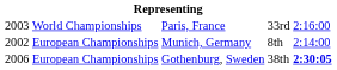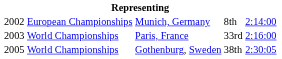 <table>
 <tr>
 <th colspan="5">Representing </th>
+</tr>
+<tr>
+<td>2002</td>
+<td><a href='#'>European Championships</a></td>
+<td><a href='#'>Munich, Germany</a></td>
+<td>8th</td>
+<td><a href='#'>2:14:00</a></td>
 </tr>
 <tr>
 <td>2003</td>
 <td><a href='#'>World Championships</a></td>
 <td><a href='#'>Paris, France</a></td>
 <td>33rd</td>
 <td><a href='#'>2:16:00</a></td>
 </tr>
 <tr>
-<td>2002</td>
-<td><a href='#'>European Championships</a></td>
-<td><a href='#'>Munich, Germany</a></td>
-<td>8th</td>
-<td><a href='#'>2:14:00</a></td>
-</tr>
-<tr>
-<td>2006</td>
-<td><a href='#'>European Championships</a></td>
+<td>2005</td>
+<td><a href='#'>World Championships</a></td>
 <td><a href='#'>Gothenburg</a>, <a href='#'>Sweden</a></td>
 <td>38th</td>
-<td><strong><a href='#'>2:30:05</a></strong></td>
+<td><a href='#'>2:30:05</a></td>
 </tr>
 </table>
